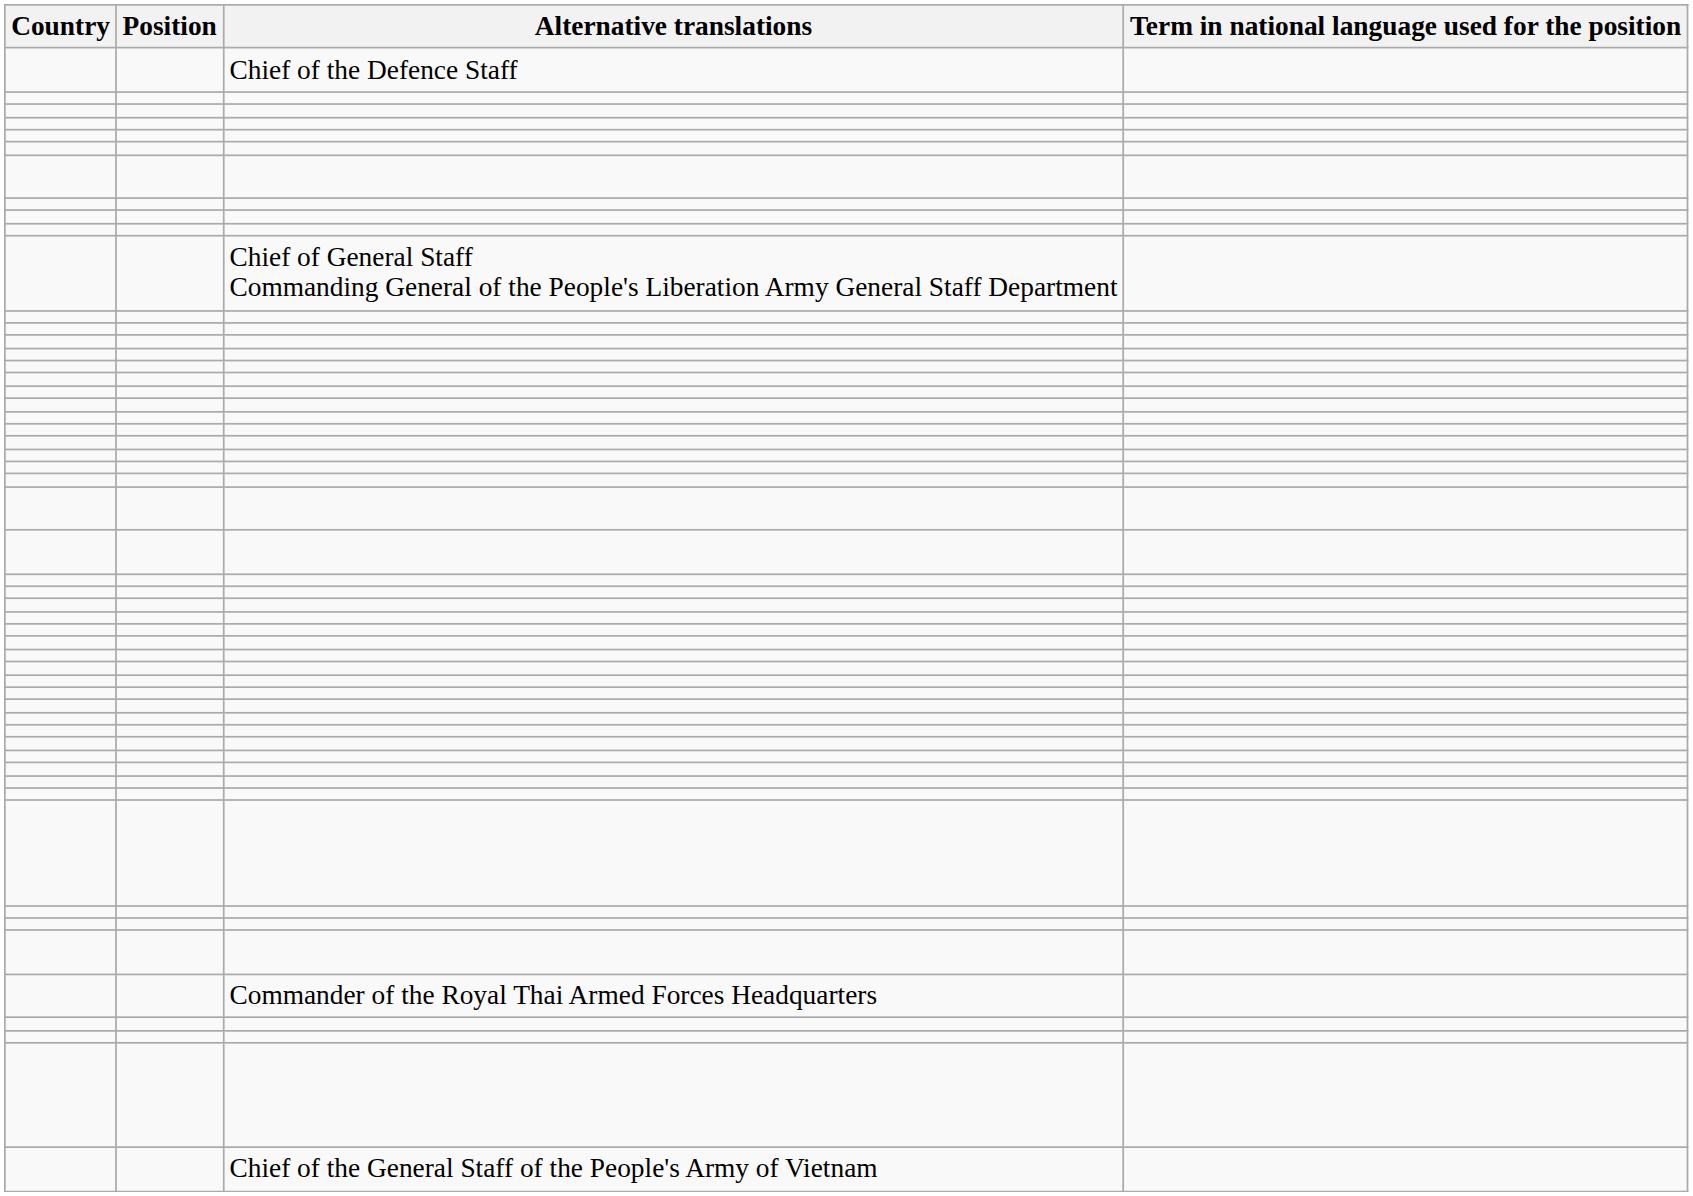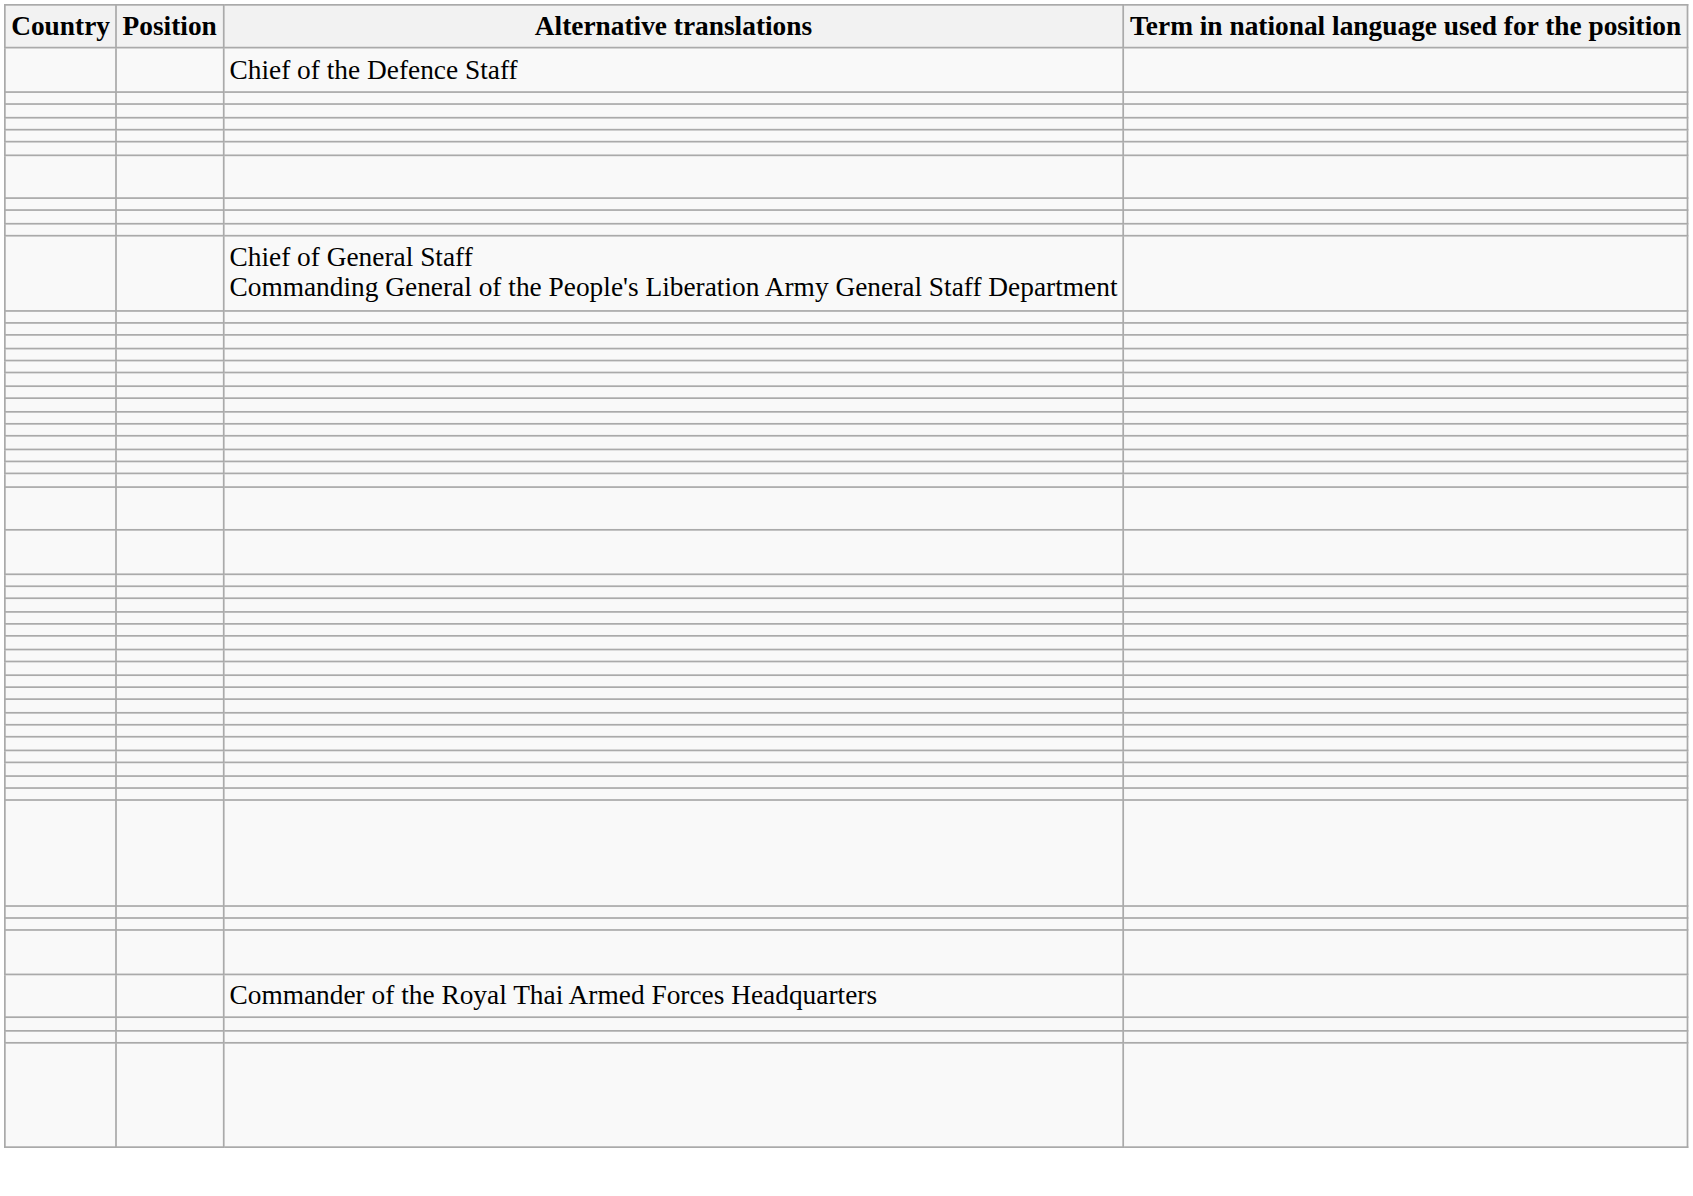 <table class="wikitable">
 <tr>
 <th>Country</th>
 <th>Position</th>
 <th>Alternative translations</th>
 <th>Term in national language used for the position</th>
 </tr>
 <tr>
 <td></td>
 <td></td>
 <td>Chief of the Defence Staff</td>
 <td></td>
 </tr>
 <tr>
 <td></td>
 <td></td>
 <td></td>
 <td></td>
 </tr>
 <tr>
 <td></td>
 <td></td>
 <td></td>
 <td></td>
 </tr>
 <tr>
 <td></td>
 <td></td>
 <td></td>
 <td></td>
 </tr>
 <tr>
 <td></td>
 <td></td>
 <td></td>
 <td></td>
 </tr>
 <tr>
 <td></td>
 <td></td>
 <td></td>
 <td></td>
 </tr>
 <tr>
 <td></td>
 <td></td>
 <td></td>
 <td> <br> </td>
 </tr>
 <tr>
 <td></td>
 <td></td>
 <td></td>
 <td></td>
 </tr>
 <tr>
 <td></td>
 <td></td>
 <td></td>
 <td></td>
 </tr>
 <tr>
 <td></td>
 <td></td>
 <td></td>
 <td></td>
 </tr>
 <tr>
 <td></td>
 <td></td>
 <td>Chief of General Staff<br>Commanding General of the People's Liberation Army General Staff Department</td>
 <td></td>
 </tr>
 <tr>
 <td></td>
 <td></td>
 <td></td>
 <td></td>
 </tr>
 <tr>
 <td></td>
 <td></td>
 <td></td>
 <td></td>
 </tr>
 <tr>
 <td></td>
 <td></td>
 <td></td>
 <td></td>
 </tr>
 <tr>
 <td></td>
 <td></td>
 <td></td>
 <td></td>
 </tr>
 <tr>
 <td></td>
 <td></td>
 <td></td>
 <td></td>
 </tr>
 <tr>
 <td></td>
 <td></td>
 <td></td>
 <td></td>
 </tr>
 <tr>
 <td></td>
 <td></td>
 <td></td>
 <td></td>
 </tr>
 <tr>
 <td></td>
 <td></td>
 <td></td>
 <td></td>
 </tr>
 <tr>
 <td></td>
 <td></td>
 <td></td>
 <td></td>
 </tr>
 <tr>
 <td></td>
 <td></td>
 <td></td>
 <td></td>
 </tr>
 <tr>
 <td></td>
 <td></td>
 <td></td>
 <td></td>
 </tr>
 <tr>
 <td></td>
 <td></td>
 <td></td>
 <td></td>
 </tr>
 <tr>
 <td></td>
 <td></td>
 <td></td>
 <td></td>
 </tr>
 <tr>
 <td></td>
 <td></td>
 <td></td>
 <td></td>
 </tr>
 <tr>
 <td></td>
 <td></td>
 <td></td>
 <td> <br> </td>
 </tr>
 <tr>
 <td></td>
 <td></td>
 <td></td>
 <td> <br> </td>
 </tr>
 <tr>
 <td></td>
 <td></td>
 <td></td>
 <td></td>
 </tr>
 <tr>
 <td></td>
 <td></td>
 <td></td>
 <td></td>
 </tr>
 <tr>
 <td></td>
 <td></td>
 <td></td>
 <td></td>
 </tr>
 <tr>
 <td></td>
 <td></td>
 <td></td>
 <td></td>
 </tr>
 <tr>
 <td></td>
 <td></td>
 <td></td>
 <td></td>
 </tr>
 <tr>
 <td></td>
 <td></td>
 <td></td>
 <td></td>
 </tr>
 <tr>
 <td></td>
 <td></td>
 <td></td>
 <td></td>
 </tr>
 <tr>
 <td></td>
 <td></td>
 <td></td>
 <td></td>
 </tr>
 <tr>
 <td></td>
 <td></td>
 <td></td>
 <td></td>
 </tr>
 <tr>
 <td></td>
 <td></td>
 <td></td>
 <td></td>
 </tr>
 <tr>
 <td></td>
 <td></td>
 <td></td>
 <td></td>
 </tr>
 <tr>
 <td></td>
 <td></td>
 <td></td>
 <td></td>
 </tr>
 <tr>
 <td></td>
 <td></td>
 <td></td>
 <td></td>
 </tr>
 <tr>
 <td></td>
 <td></td>
 <td></td>
 <td></td>
 </tr>
 <tr>
 <td></td>
 <td></td>
 <td></td>
 <td></td>
 </tr>
 <tr>
 <td></td>
 <td></td>
 <td></td>
 <td></td>
 </tr>
 <tr>
 <td></td>
 <td></td>
 <td></td>
 <td></td>
 </tr>
 <tr>
 <td></td>
 <td></td>
 <td></td>
 <td></td>
 </tr>
 <tr>
 <td></td>
 <td></td>
 <td></td>
 <td><br><br><br></td>
 </tr>
 <tr>
 <td></td>
 <td></td>
 <td></td>
 <td></td>
 </tr>
 <tr>
 <td></td>
 <td></td>
 <td></td>
 <td></td>
 </tr>
 <tr>
 <td></td>
 <td></td>
 <td></td>
 <td><br></td>
 </tr>
 <tr>
 <td></td>
 <td></td>
 <td>Commander of the Royal Thai Armed Forces Headquarters</td>
 <td></td>
 </tr>
 <tr>
 <td></td>
 <td></td>
 <td></td>
 <td></td>
 </tr>
 <tr>
 <td></td>
 <td></td>
 <td></td>
 <td></td>
 </tr>
 <tr>
 <td></td>
 <td></td>
 <td></td>
 <td><br><br><br></td>
 </tr>
-<tr>
-<td></td>
-<td></td>
-<td>Chief of the General Staff of the People's Army of Vietnam</td>
-<td></td>
-</tr>
 </table>
